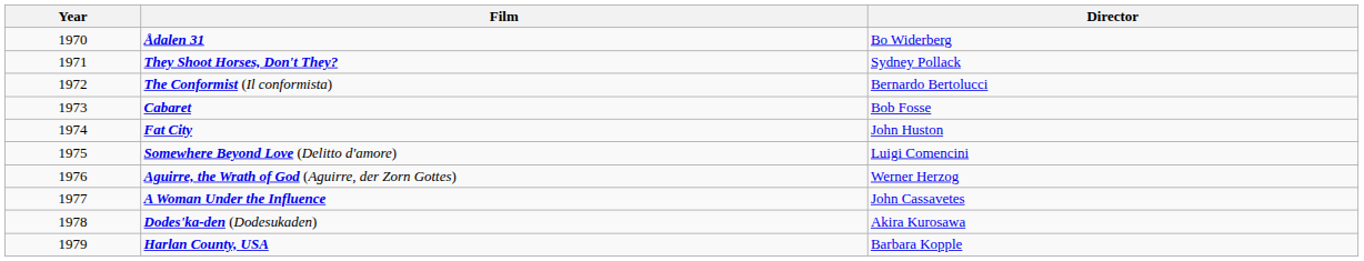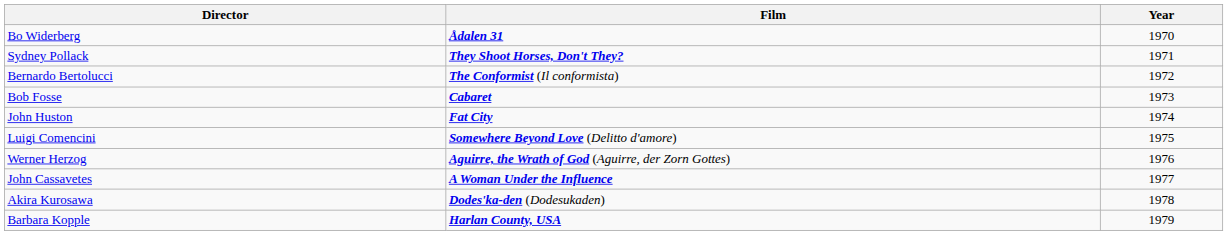 <table class="wikitable" width="95%" cellpadding="5">
 <tr>
+<th width="200">Director</th>
+<th width="300">Film</th>
 <th width="50">Year</th>
-<th width="300">Film</th>
-<th width="200">Director</th>
 </tr>
 <tr>
+<td><a href='#'>Bo Widerberg</a></td>
+<td><strong><em><a href='#'>Ådalen 31</a></em></strong></td>
 <td style="text-align:center;">1970</td>
-<td><strong><em><a href='#'>Ådalen 31</a></em></strong></td>
-<td><a href='#'>Bo Widerberg</a></td>
 </tr>
 <tr>
+<td><a href='#'>Sydney Pollack</a></td>
+<td><strong><em><a href='#'>They Shoot Horses, Don't They?</a></em></strong></td>
 <td style="text-align:center;">1971</td>
-<td><strong><em><a href='#'>They Shoot Horses, Don't They?</a></em></strong></td>
-<td><a href='#'>Sydney Pollack</a></td>
 </tr>
 <tr>
+<td><a href='#'>Bernardo Bertolucci</a></td>
+<td><strong><em><a href='#'>The Conformist</a></em></strong> (<em>Il conformista</em>)</td>
 <td style="text-align:center;">1972</td>
-<td><strong><em><a href='#'>The Conformist</a></em></strong> (<em>Il conformista</em>)</td>
-<td><a href='#'>Bernardo Bertolucci</a></td>
 </tr>
 <tr>
+<td><a href='#'>Bob Fosse</a></td>
+<td><strong><em><a href='#'>Cabaret</a></em></strong></td>
 <td style="text-align:center;">1973</td>
-<td><strong><em><a href='#'>Cabaret</a></em></strong></td>
-<td><a href='#'>Bob Fosse</a></td>
 </tr>
 <tr>
+<td><a href='#'>John Huston</a></td>
+<td><strong><em><a href='#'>Fat City</a></em></strong></td>
 <td style="text-align:center;">1974</td>
-<td><strong><em><a href='#'>Fat City</a></em></strong></td>
-<td><a href='#'>John Huston</a></td>
 </tr>
 <tr>
+<td><a href='#'>Luigi Comencini</a></td>
+<td><strong><em><a href='#'>Somewhere Beyond Love</a></em></strong> (<em>Delitto d'amore</em>)</td>
 <td style="text-align:center;">1975</td>
-<td><strong><em><a href='#'>Somewhere Beyond Love</a></em></strong> (<em>Delitto d'amore</em>)</td>
-<td><a href='#'>Luigi Comencini</a></td>
 </tr>
 <tr>
+<td><a href='#'>Werner Herzog</a></td>
+<td><strong><em><a href='#'>Aguirre, the Wrath of God</a></em></strong> (<em>Aguirre, der Zorn Gottes</em>)</td>
 <td style="text-align:center;">1976</td>
-<td><strong><em><a href='#'>Aguirre, the Wrath of God</a></em></strong> (<em>Aguirre, der Zorn Gottes</em>)</td>
-<td><a href='#'>Werner Herzog</a></td>
 </tr>
 <tr>
+<td><a href='#'>John Cassavetes</a></td>
+<td><strong><em><a href='#'>A Woman Under the Influence</a></em></strong></td>
 <td style="text-align:center;">1977</td>
-<td><strong><em><a href='#'>A Woman Under the Influence</a></em></strong></td>
-<td><a href='#'>John Cassavetes</a></td>
 </tr>
 <tr>
+<td><a href='#'>Akira Kurosawa</a></td>
+<td><strong><em><a href='#'>Dodes'ka-den</a></em></strong> (<em>Dodesukaden</em>)</td>
 <td style="text-align:center;">1978</td>
-<td><strong><em><a href='#'>Dodes'ka-den</a></em></strong> (<em>Dodesukaden</em>)</td>
-<td><a href='#'>Akira Kurosawa</a></td>
 </tr>
 <tr>
+<td><a href='#'>Barbara Kopple</a></td>
+<td><strong><em><a href='#'>Harlan County, USA</a></em></strong></td>
 <td style="text-align:center;">1979</td>
-<td><strong><em><a href='#'>Harlan County, USA</a></em></strong></td>
-<td><a href='#'>Barbara Kopple</a></td>
 </tr>
 </table>
